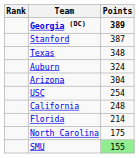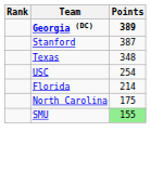 <table class="wikitable sortable" style="text-align:center">
 <tr>
 <th>Rank</th>
 <th>Team</th>
 <th>Points</th>
 </tr>
 <tr>
 <td></td>
 <td align=left><strong><a href='#'>Georgia</a></strong> <strong><sup>(DC)</sup></strong></td>
 <td><strong>389</strong></td>
 </tr>
 <tr>
 <td></td>
 <td align=left><a href='#'>Stanford</a></td>
 <td>387</td>
 </tr>
 <tr>
 <td></td>
 <td align=left><a href='#'>Texas</a></td>
 <td>348</td>
 </tr>
 <tr>
 <td></td>
-<td align=left><a href='#'>Auburn</a></td>
-<td>324</td>
-</tr>
-<tr>
-<td></td>
-<td align=left><a href='#'>Arizona</a></td>
-<td>304</td>
-</tr>
-<tr>
-<td></td>
 <td align=left><a href='#'>USC</a></td>
 <td>254</td>
-</tr>
-<tr>
-<td></td>
-<td align=left><a href='#'>California</a></td>
-<td>248</td>
 </tr>
 <tr>
 <td></td>
 <td align=left><a href='#'>Florida</a></td>
 <td>214</td>
 </tr>
 <tr>
 <td></td>
 <td align=left><a href='#'>North Carolina</a></td>
 <td>175</td>
 </tr>
 <tr>
 <td></td>
 <td align=left><a href='#'>SMU</a></td>
 <td style="background: lightgreen;">155</td>
 </tr>
 </table>
